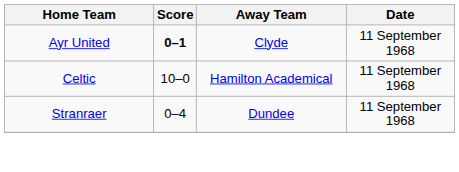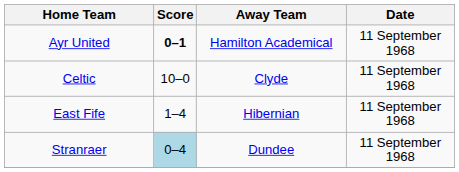 <table class="wikitable" style="text-align:center;">
 <tr>
 <th width=175>Home Team</th>
 <th width=20>Score</th>
 <th width=175>Away Team</th>
 <th width= 125>Date</th>
 </tr>
 <tr>
 <td><a href='#'>Ayr United</a></td>
 <td><strong>0–1</strong></td>
-<td><a href='#'>Clyde</a></td>
+<td><a href='#'>Hamilton Academical</a></td>
 <td>11 September 1968</td>
 </tr>
 <tr>
 <td><a href='#'>Celtic</a></td>
 <td>10–0</td>
-<td><a href='#'>Hamilton Academical</a></td>
+<td><a href='#'>Clyde</a></td>
+<td>11 September 1968</td>
+</tr>
+<tr>
+<td><a href='#'>East Fife</a></td>
+<td>1–4</td>
+<td><a href='#'>Hibernian</a></td>
 <td>11 September 1968</td>
 </tr>
 <tr>
 <td><a href='#'>Stranraer</a></td>
-<td>0–4</td>
+<td style="background: lightblue;">0–4</td>
 <td><a href='#'>Dundee</a></td>
 <td>11 September 1968</td>
 </tr>
 <tr>
 </tr>
 </table>
